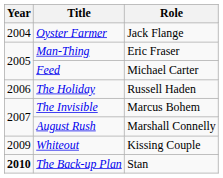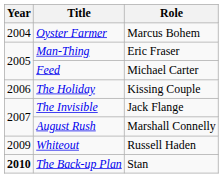 <table class="wikitable sortable">
 <tr>
 <th>Year</th>
 <th>Title</th>
 <th>Role</th>
 </tr>
 <tr>
 <td>2004</td>
 <td><em><a href='#'>Oyster Farmer</a></em></td>
-<td>Jack Flange</td>
+<td>Marcus Bohem</td>
 </tr>
 <tr>
 <td rowspan="2">2005</td>
 <td><em><a href='#'>Man-Thing</a></em></td>
 <td>Eric Fraser</td>
 </tr>
 <tr>
 <td><em><a href='#'>Feed</a></em></td>
 <td>Michael Carter</td>
 </tr>
 <tr>
 <td>2006</td>
 <td><em><a href='#'>The Holiday</a></em></td>
-<td>Russell Haden</td>
+<td>Kissing Couple</td>
 </tr>
 <tr>
 <td rowspan="2">2007</td>
 <td><em><a href='#'>The Invisible</a></em></td>
-<td>Marcus Bohem</td>
+<td>Jack Flange</td>
 </tr>
 <tr>
 <td><em><a href='#'>August Rush</a></em></td>
 <td>Marshall Connelly</td>
 </tr>
 <tr>
 <td>2009</td>
 <td><em><a href='#'>Whiteout</a></em></td>
-<td>Kissing Couple</td>
+<td>Russell Haden</td>
 </tr>
 <tr>
 <td><strong>2010</strong></td>
 <td><em><a href='#'>The Back-up Plan</a></em></td>
 <td>Stan</td>
 </tr>
 </table>
